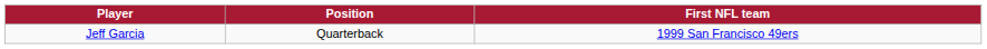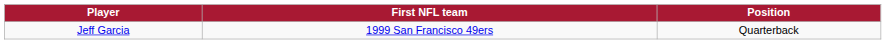 <table class="wikitable" width="65%">
 <tr align="center" style="background:#A81933;color:#FFFFFF;">
 <td><strong>Player</strong></td>
+<td><strong>First NFL team</strong></td>
 <td><strong>Position</strong></td>
-<td><strong>First NFL team</strong></td>
 </tr>
 <tr align="center" bgcolor="">
 <td><a href='#'>Jeff Garcia</a></td>
+<td><a href='#'>1999 San Francisco 49ers</a></td>
 <td>Quarterback</td>
-<td><a href='#'>1999 San Francisco 49ers</a></td>
 </tr>
 </table>
